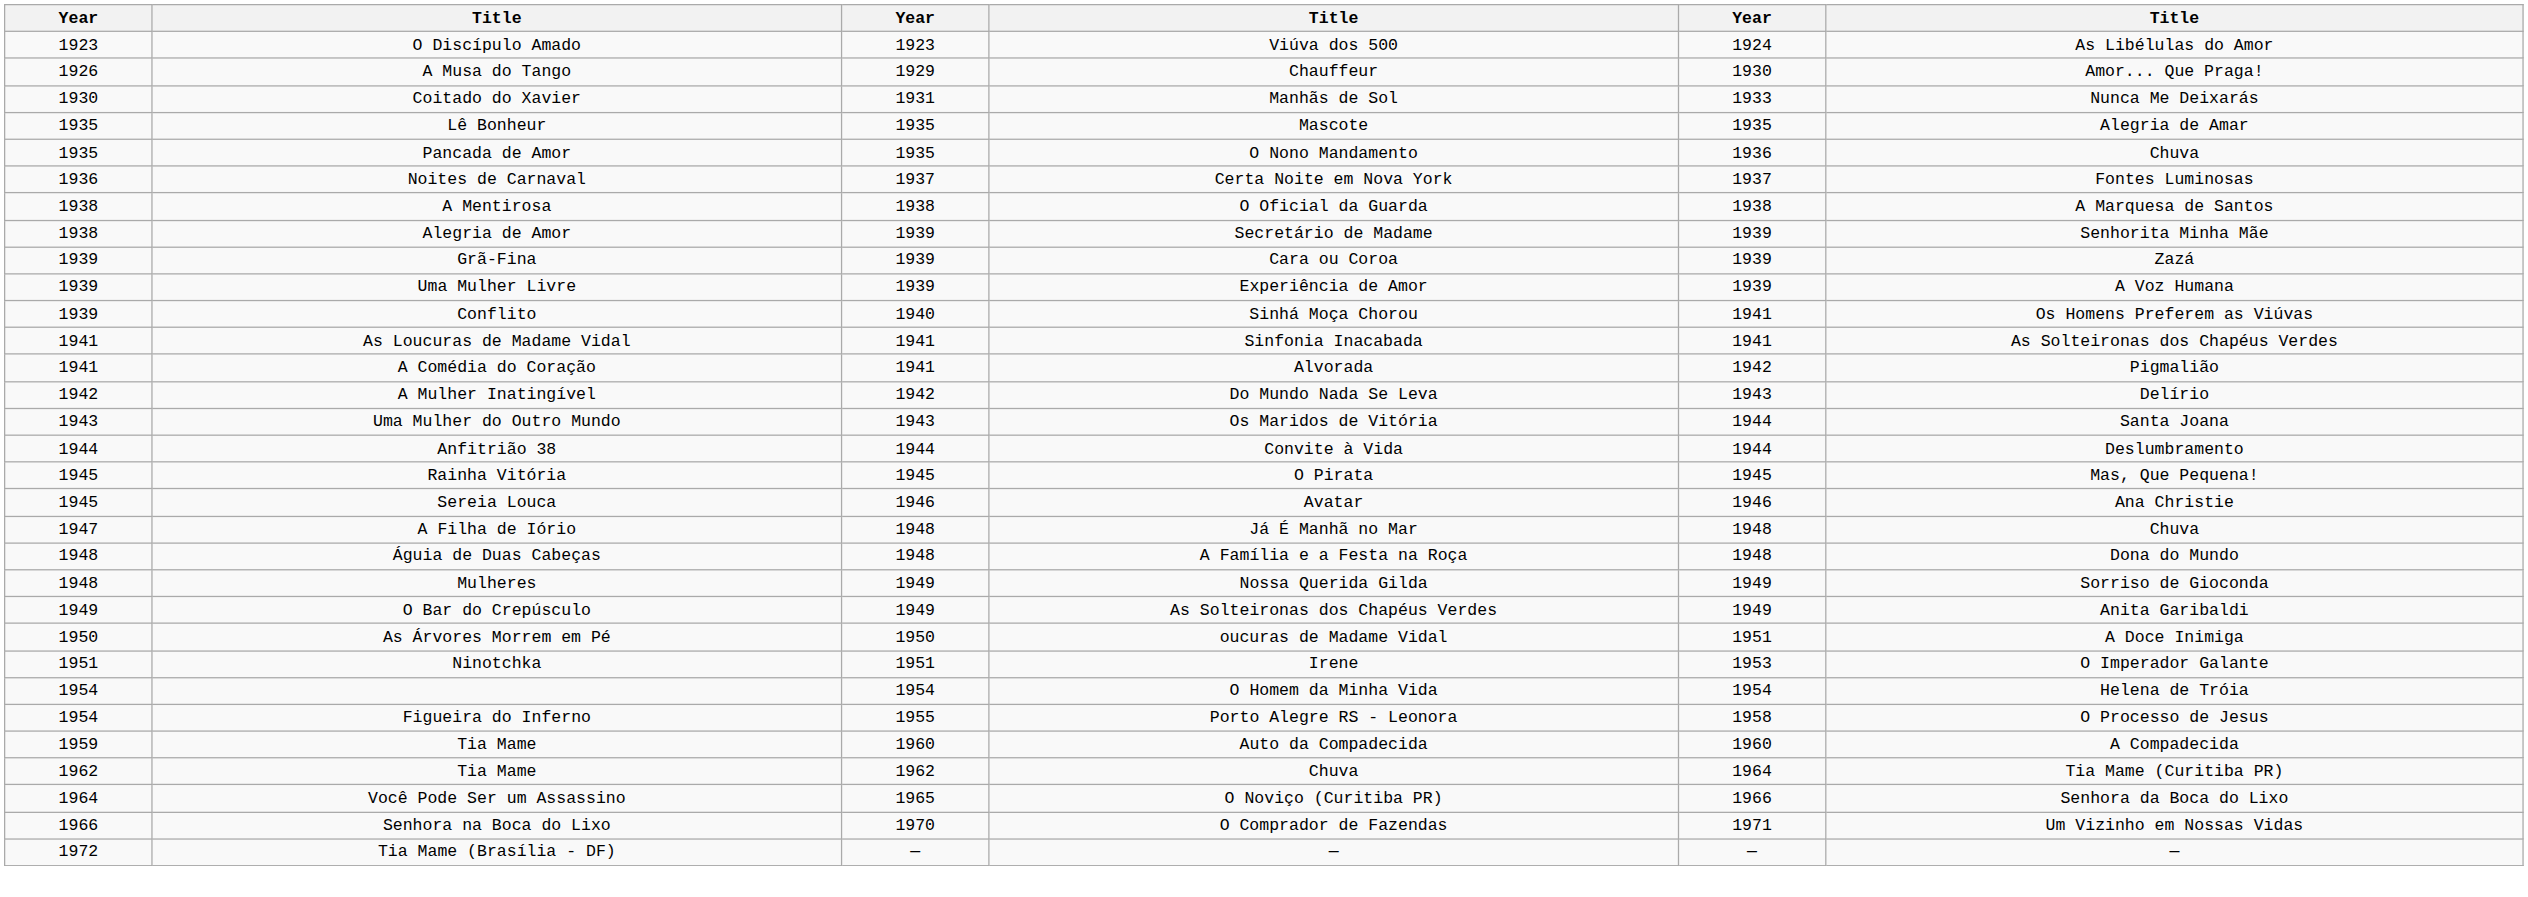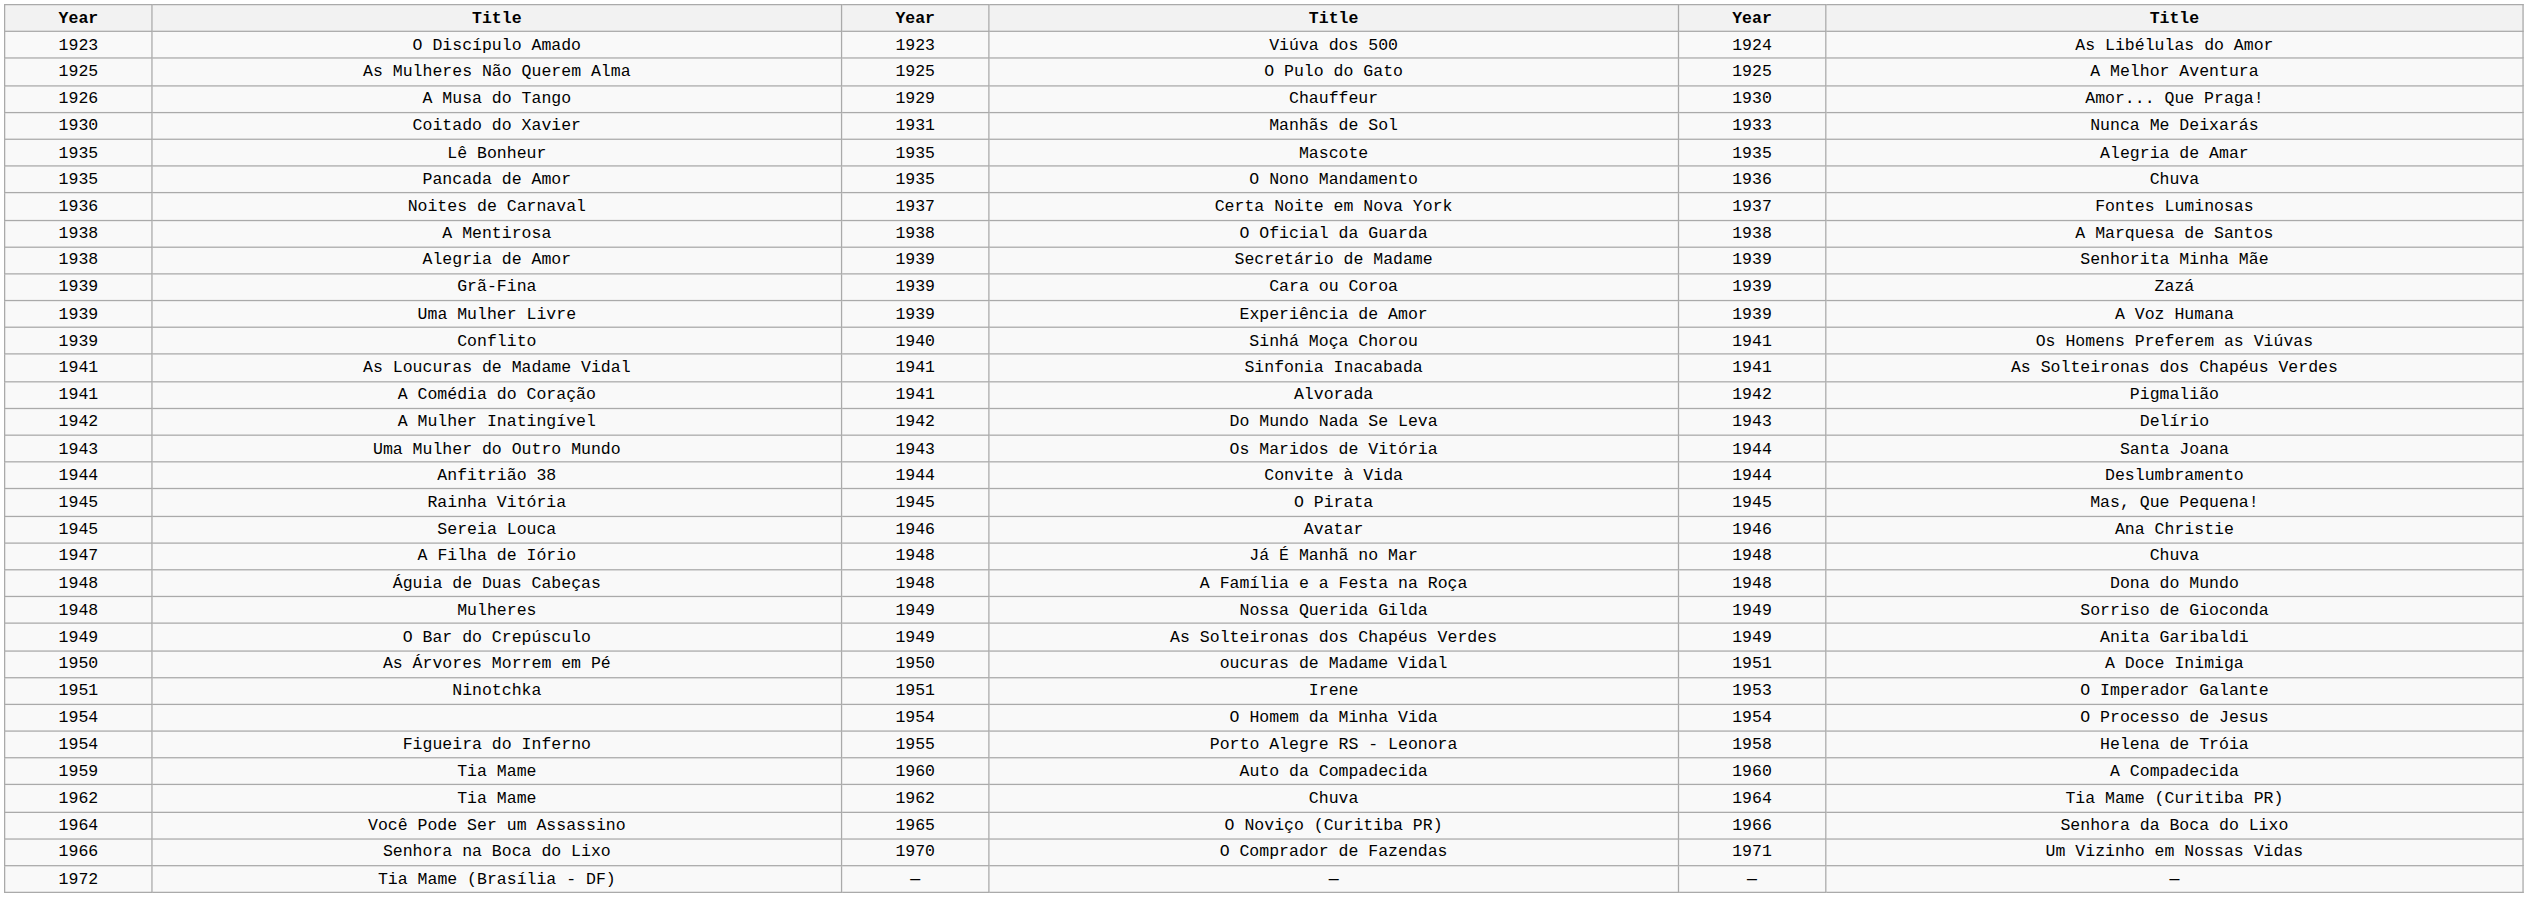 <table class="wikitable sortable" style="width:100%; text-align: center">
 <tr>
 <th width=   1%>Year</th>
 <th width= 5.5%>Title</th>
 <th width=   1%>Year</th>
 <th width= 5.5%>Title</th>
 <th width=   1%>Year</th>
 <th width= 5.5%>Title</th>
 </tr>
 <tr>
 <td>1923</td>
 <td>O Discípulo Amado</td>
 <td>1923</td>
 <td>Viúva dos 500</td>
 <td>1924</td>
 <td>As Libélulas do Amor</td>
+</tr>
+<tr>
+<td>1925</td>
+<td>As Mulheres Não Querem Alma</td>
+<td>1925</td>
+<td>O Pulo do Gato</td>
+<td>1925</td>
+<td>A Melhor Aventura</td>
 </tr>
 <tr>
 <td>1926</td>
 <td>A Musa do Tango</td>
 <td>1929</td>
 <td>Chauffeur</td>
 <td>1930</td>
 <td>Amor... Que Praga!</td>
 </tr>
 <tr>
 <td>1930</td>
 <td>Coitado do Xavier</td>
 <td>1931</td>
 <td>Manhãs de Sol</td>
 <td>1933</td>
 <td>Nunca Me Deixarás</td>
 </tr>
 <tr>
 <td>1935</td>
 <td>Lê Bonheur</td>
 <td>1935</td>
 <td>Mascote</td>
 <td>1935</td>
 <td>Alegria de Amar</td>
 </tr>
 <tr>
 <td>1935</td>
 <td>Pancada de Amor</td>
 <td>1935</td>
 <td>O Nono Mandamento</td>
 <td>1936</td>
 <td>Chuva</td>
 </tr>
 <tr>
 <td>1936</td>
 <td>Noites de Carnaval</td>
 <td>1937</td>
 <td>Certa Noite em Nova York</td>
 <td>1937</td>
 <td>Fontes Luminosas</td>
 </tr>
 <tr>
 <td>1938</td>
 <td>A Mentirosa</td>
 <td>1938</td>
 <td>O Oficial da Guarda</td>
 <td>1938</td>
 <td>A Marquesa de Santos</td>
 </tr>
 <tr>
 <td>1938</td>
 <td>Alegria de Amor</td>
 <td>1939</td>
 <td>Secretário de Madame</td>
 <td>1939</td>
 <td>Senhorita Minha Mãe</td>
 </tr>
 <tr>
 <td>1939</td>
 <td>Grã-Fina</td>
 <td>1939</td>
 <td>Cara ou Coroa</td>
 <td>1939</td>
 <td>Zazá</td>
 </tr>
 <tr>
 <td>1939</td>
 <td>Uma Mulher Livre</td>
 <td>1939</td>
 <td>Experiência de Amor</td>
 <td>1939</td>
 <td>A Voz Humana</td>
 </tr>
 <tr>
 <td>1939</td>
 <td>Conflito</td>
 <td>1940</td>
 <td>Sinhá Moça Chorou</td>
 <td>1941</td>
 <td>Os Homens Preferem as Viúvas</td>
 </tr>
 <tr>
 <td>1941</td>
 <td>As Loucuras de Madame Vidal</td>
 <td>1941</td>
 <td>Sinfonia Inacabada</td>
 <td>1941</td>
 <td>As Solteironas dos Chapéus Verdes</td>
 </tr>
 <tr>
 <td>1941</td>
 <td>A Comédia do Coração</td>
 <td>1941</td>
 <td>Alvorada</td>
 <td>1942</td>
 <td>Pigmalião</td>
 </tr>
 <tr>
 <td>1942</td>
 <td>A Mulher Inatingível</td>
 <td>1942</td>
 <td>Do Mundo Nada Se Leva</td>
 <td>1943</td>
 <td>Delírio</td>
 </tr>
 <tr>
 <td>1943</td>
 <td>Uma Mulher do Outro Mundo</td>
 <td>1943</td>
 <td>Os Maridos de Vitória</td>
 <td>1944</td>
 <td>Santa Joana</td>
 </tr>
 <tr>
 <td>1944</td>
 <td>Anfitrião 38</td>
 <td>1944</td>
 <td>Convite à Vida</td>
 <td>1944</td>
 <td>Deslumbramento</td>
 </tr>
 <tr>
 <td>1945</td>
 <td>Rainha Vitória</td>
 <td>1945</td>
 <td>O Pirata</td>
 <td>1945</td>
 <td>Mas, Que Pequena!</td>
 </tr>
 <tr>
 <td>1945</td>
 <td>Sereia Louca</td>
 <td>1946</td>
 <td>Avatar</td>
 <td>1946</td>
 <td>Ana Christie</td>
 </tr>
 <tr>
 <td>1947</td>
 <td>A Filha de Iório</td>
 <td>1948</td>
 <td>Já É Manhã no Mar</td>
 <td>1948</td>
 <td>Chuva</td>
 </tr>
 <tr>
 <td>1948</td>
 <td>Águia de Duas Cabeças</td>
 <td>1948</td>
 <td>A Família e a Festa na Roça</td>
 <td>1948</td>
 <td>Dona do Mundo</td>
 </tr>
 <tr>
 <td>1948</td>
 <td>Mulheres</td>
 <td>1949</td>
 <td>Nossa Querida Gilda</td>
 <td>1949</td>
 <td>Sorriso de Gioconda</td>
 </tr>
 <tr>
 <td>1949</td>
 <td>O Bar do Crepúsculo</td>
 <td>1949</td>
 <td>As Solteironas dos Chapéus Verdes</td>
 <td>1949</td>
 <td>Anita Garibaldi</td>
 </tr>
 <tr>
 <td>1950</td>
 <td>As Árvores Morrem em Pé</td>
 <td>1950</td>
 <td>oucuras de Madame Vidal</td>
 <td>1951</td>
 <td>A Doce Inimiga</td>
 </tr>
 <tr>
 <td>1951</td>
 <td>Ninotchka</td>
 <td>1951</td>
 <td>Irene</td>
 <td>1953</td>
 <td>O Imperador Galante</td>
 </tr>
 <tr>
 <td>1954</td>
 <td></td>
 <td>1954</td>
 <td>O Homem da Minha Vida</td>
 <td>1954</td>
-<td>Helena de Tróia</td>
+<td>O Processo de Jesus</td>
 </tr>
 <tr>
 <td>1954</td>
 <td>Figueira do Inferno</td>
 <td>1955</td>
 <td>Porto Alegre RS - Leonora</td>
 <td>1958</td>
-<td>O Processo de Jesus</td>
+<td>Helena de Tróia</td>
 </tr>
 <tr>
 <td>1959</td>
 <td>Tia Mame</td>
 <td>1960</td>
 <td>Auto da Compadecida</td>
 <td>1960</td>
 <td>A Compadecida</td>
 </tr>
 <tr>
 <td>1962</td>
 <td>Tia Mame</td>
 <td>1962</td>
 <td>Chuva</td>
 <td>1964</td>
 <td>Tia Mame (Curitiba PR)</td>
 </tr>
 <tr>
 <td>1964</td>
 <td>Você Pode Ser um Assassino</td>
 <td>1965</td>
 <td>O Noviço (Curitiba PR)</td>
 <td>1966</td>
 <td>Senhora da Boca do Lixo</td>
 </tr>
 <tr>
 <td>1966</td>
 <td>Senhora na Boca do Lixo</td>
 <td>1970</td>
 <td>O Comprador de Fazendas</td>
 <td>1971</td>
 <td>Um Vizinho em Nossas Vidas</td>
 </tr>
 <tr>
 <td>1972</td>
 <td>Tia Mame (Brasília - DF)</td>
 <td>—</td>
 <td>—</td>
 <td>—</td>
 <td>—</td>
 </tr>
 </table>
